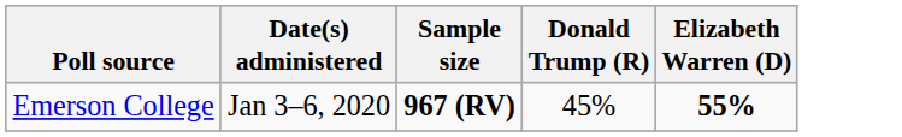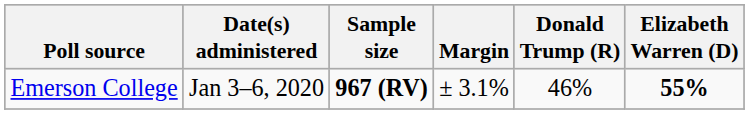 <table class="wikitable" style="font-size:90%;text-align:center;">
 <tr style="vertical-align:bottom; font-size:90%;">
 <th>Poll source</th>
 <th>Date(s)<br>administered</th>
 <th>Sample<br>size</th>
+<th>Margin<br></th>
 <th>Donald<br>Trump (R)</th>
 <th>Elizabeth<br>Warren (D)</th>
 </tr>
 <tr>
 <td style="text-align:left;"><a href='#'>Emerson College</a></td>
 <td>Jan 3–6, 2020</td>
 <td><strong>967 (RV)</strong></td>
-<td>45%</td>
+<td>± 3.1%</td>
+<td>46%</td>
 <td><strong>55%</strong></td>
 </tr>
 </table>
